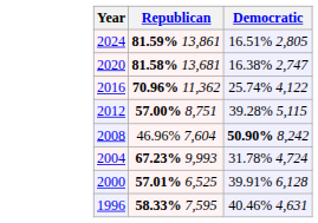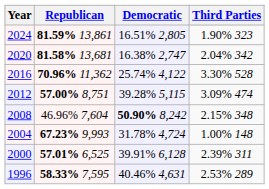 <table class="wikitable" style="float:right; font-size:95%;">
 <tr bgcolor=lightgrey>
 <th>Year</th>
 <th><a href='#'>Republican</a></th>
 <th><a href='#'>Democratic</a></th>
+<th><a href='#'>Third Parties</a></th>
 </tr>
 <tr>
 <td align="center" bgcolor="#fff3f3"><a href='#'>2024</a></td>
 <td align="center" bgcolor="#fff3f3"><strong>81.59%</strong> <em>13,861</em></td>
 <td align="center" bgcolor="#f0f0ff">16.51% <em>2,805</em></td>
+<td align="center">1.90% <em>323</em></td>
 </tr>
 <tr>
 <td align="center" bgcolor="#fff3f3"><a href='#'>2020</a></td>
 <td align="center" bgcolor="#fff3f3"><strong>81.58%</strong> <em>13,681</em></td>
 <td align="center" bgcolor="#f0f0ff">16.38% <em>2,747</em></td>
+<td align="center">2.04% <em>342</em></td>
 </tr>
 <tr>
 <td align="center" bgcolor="#fff3f3"><a href='#'>2016</a></td>
 <td align="center" bgcolor="#fff3f3"><strong>70.96%</strong> <em>11,362</em></td>
 <td align="center" bgcolor="#f0f0ff">25.74% <em>4,122</em></td>
+<td align="center">3.30% <em>528</em></td>
 </tr>
 <tr>
 <td align="center" bgcolor="#f0f0ff"><a href='#'>2012</a></td>
 <td align="center" bgcolor="#fff3f3"><strong>57.00%</strong> <em>8,751</em></td>
 <td align="center" bgcolor="#f0f0ff">39.28% <em>5,115</em></td>
+<td align="center">3.09% <em>474</em></td>
 </tr>
 <tr>
 <td align="center" bgcolor="#f0f0ff"><a href='#'>2008</a></td>
 <td align="center" bgcolor="#fff3f3">46.96% <em>7,604</em></td>
 <td align="center" bgcolor="#f0f0ff"><strong>50.90%</strong> <em>8,242</em></td>
+<td align="center">2.15% <em>348</em></td>
 </tr>
 <tr>
 <td align="center" bgcolor="#fff3f3"><a href='#'>2004</a></td>
 <td align="center" bgcolor="#fff3f3"><strong>67.23%</strong> <em>9,993</em></td>
 <td align="center" bgcolor="#f0f0ff">31.78% <em>4,724</em></td>
+<td align="center">1.00% <em>148</em></td>
 </tr>
 <tr>
 <td align="center" bgcolor="#f0f0ff"><a href='#'>2000</a></td>
 <td align="center" bgcolor="#fff3f3"><strong>57.01%</strong> <em>6,525</em></td>
 <td align="center" bgcolor="#f0f0ff">39.91% <em>6,128</em></td>
+<td align="center">2.39% <em>311</em></td>
 </tr>
 <tr>
 <td align="center" bgcolor="#f0f0ff"><a href='#'>1996</a></td>
 <td align="center" bgcolor="#fff3f3"><strong>58.33%</strong> <em>7,595</em></td>
 <td align="center" bgcolor="#f0f0ff">40.46% <em>4,631</em></td>
+<td align="center">2.53% <em>289</em></td>
 </tr>
 </table>
